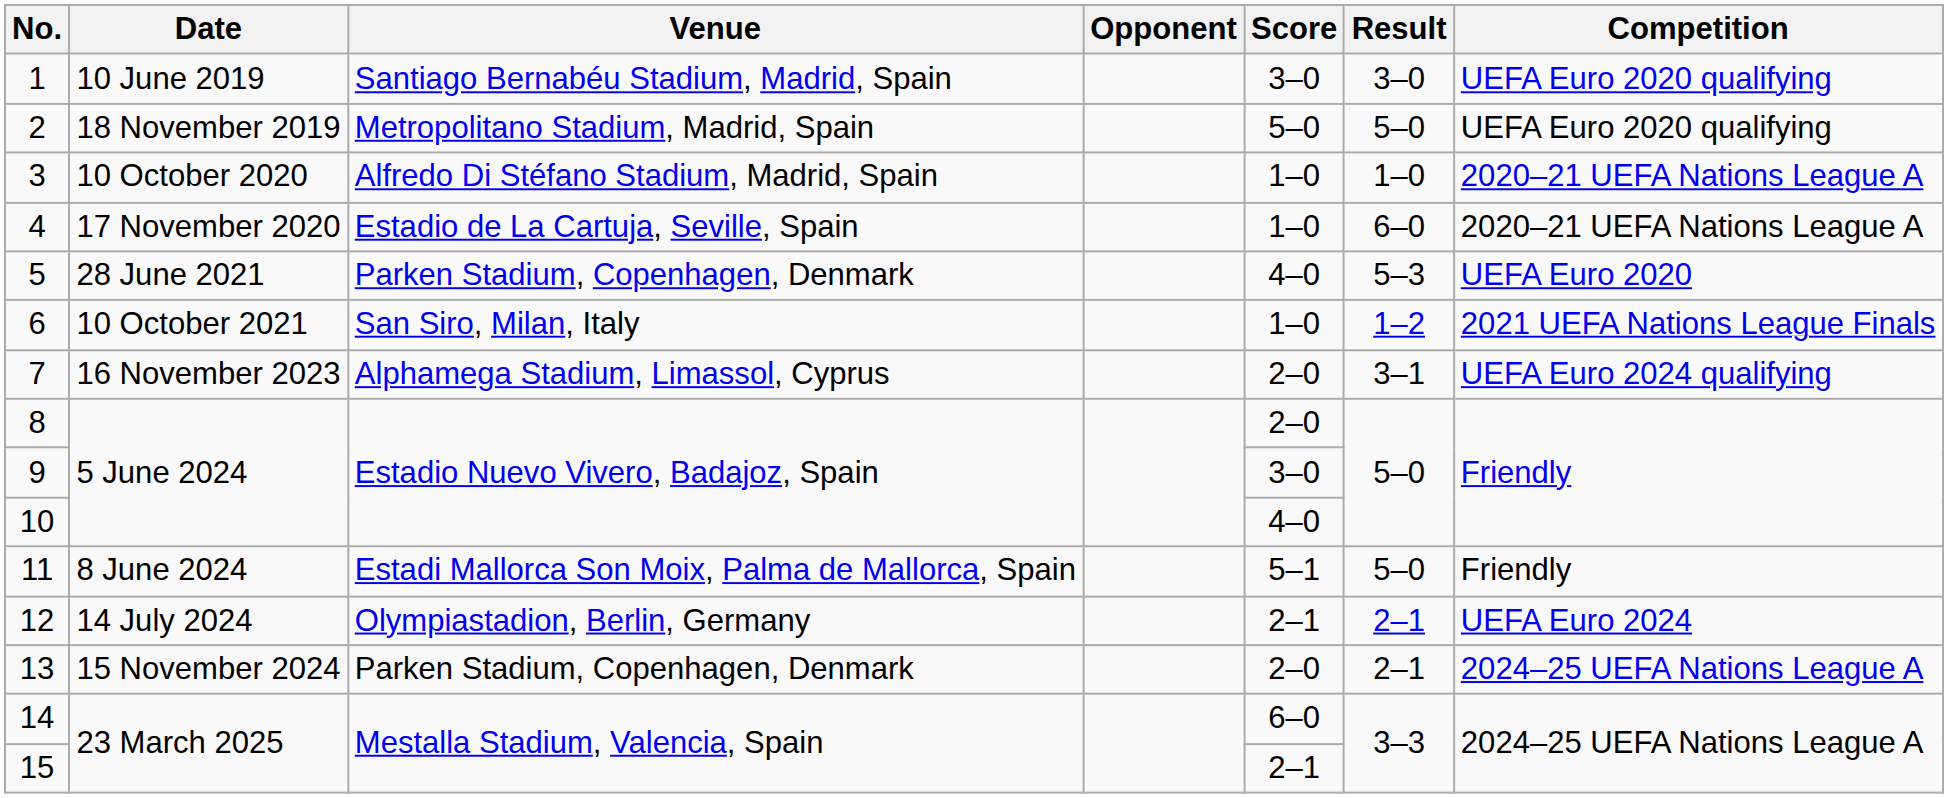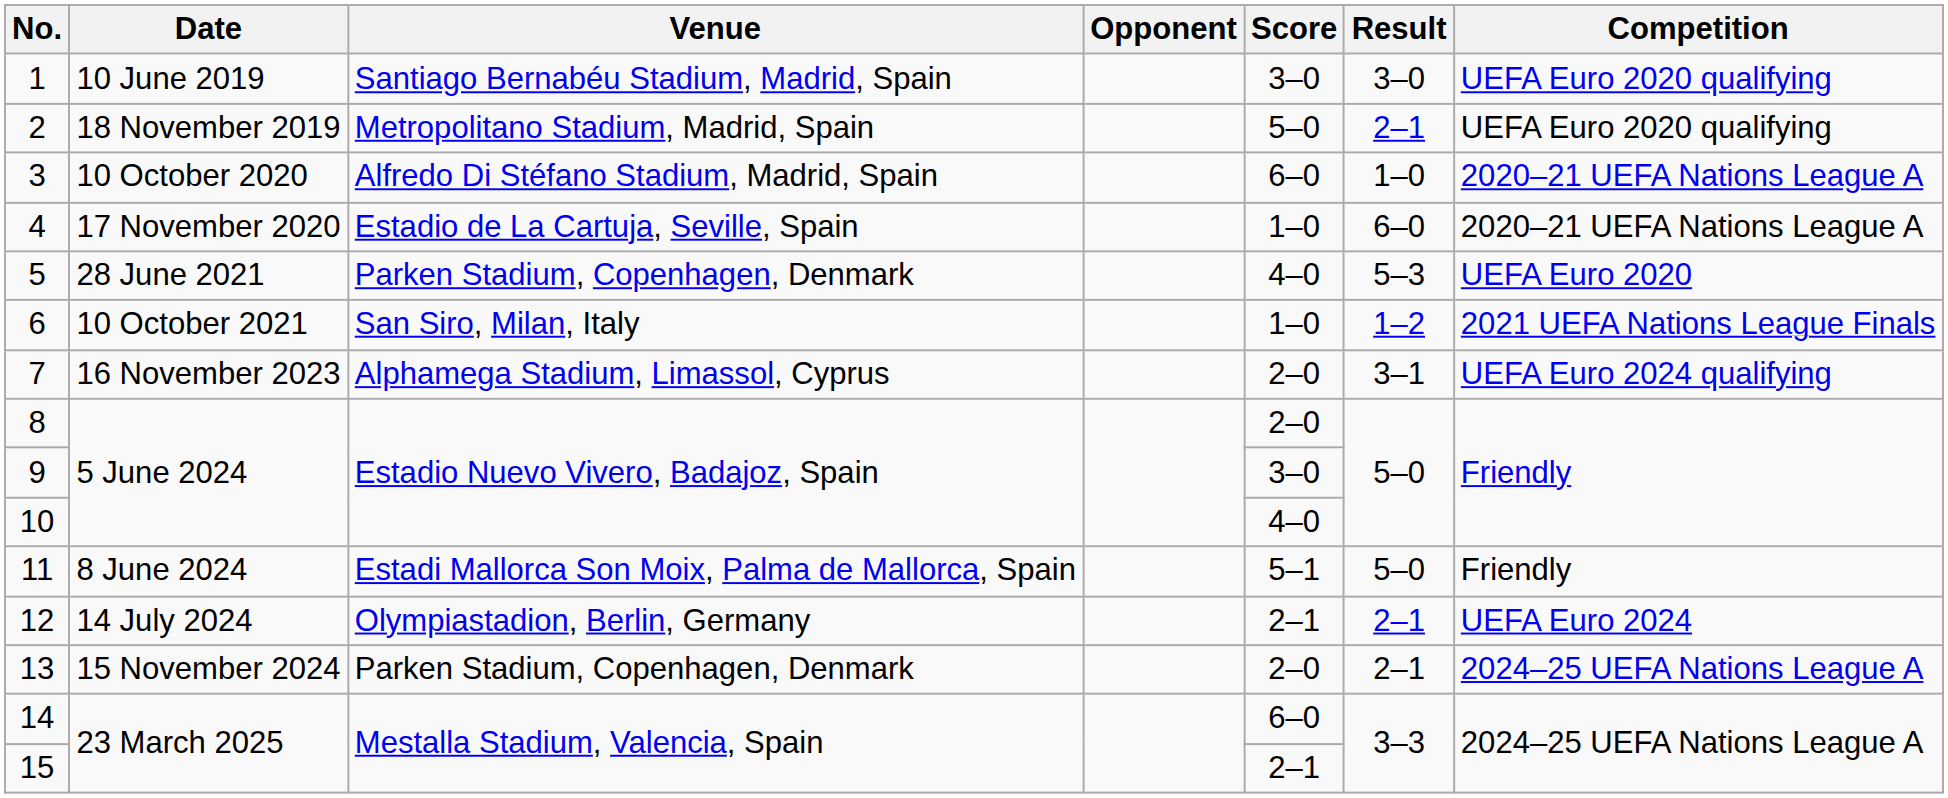 <table class="wikitable sortable">
 <tr>
 <th scope="col">No.</th>
 <th scope="col">Date</th>
 <th scope="col">Venue</th>
 <th scope="col">Opponent</th>
 <th scope="col">Score</th>
 <th scope="col">Result</th>
 <th scope="col">Competition</th>
 </tr>
 <tr>
 <td style="text-align:center">1</td>
 <td>10 June 2019</td>
 <td><a href='#'>Santiago Bernabéu Stadium</a>, <a href='#'>Madrid</a>, Spain</td>
 <td></td>
 <td style="text-align:center">3–0</td>
 <td style="text-align:center">3–0</td>
 <td><a href='#'>UEFA Euro 2020 qualifying</a></td>
 </tr>
 <tr>
 <td style="text-align:center">2</td>
 <td>18 November 2019</td>
 <td><a href='#'>Metropolitano Stadium</a>, Madrid, Spain</td>
 <td></td>
 <td style="text-align:center">5–0</td>
-<td style="text-align:center">5–0</td>
+<td style="text-align:center"><a href='#'>2–1</a></td>
 <td>UEFA Euro 2020 qualifying</td>
 </tr>
 <tr>
 <td style="text-align:center">3</td>
 <td>10 October 2020</td>
 <td><a href='#'>Alfredo Di Stéfano Stadium</a>, Madrid, Spain</td>
 <td></td>
-<td style="text-align:center">1–0</td>
+<td style="text-align:center">6–0</td>
 <td style="text-align:center">1–0</td>
 <td><a href='#'>2020–21 UEFA Nations League A</a></td>
 </tr>
 <tr>
 <td style="text-align:center">4</td>
 <td>17 November 2020</td>
 <td><a href='#'>Estadio de La Cartuja</a>, <a href='#'>Seville</a>, Spain</td>
 <td></td>
 <td style="text-align:center">1–0</td>
 <td style="text-align:center">6–0</td>
 <td>2020–21 UEFA Nations League A</td>
 </tr>
 <tr>
 <td style="text-align:center">5</td>
 <td>28 June 2021</td>
 <td><a href='#'>Parken Stadium</a>, <a href='#'>Copenhagen</a>, Denmark</td>
 <td></td>
 <td style="text-align:center">4–0</td>
 <td style="text-align:center">5–3 </td>
 <td><a href='#'>UEFA Euro 2020</a></td>
 </tr>
 <tr>
 <td style="text-align:center">6</td>
 <td>10 October 2021</td>
 <td><a href='#'>San Siro</a>, <a href='#'>Milan</a>, Italy</td>
 <td></td>
 <td style="text-align:center">1–0</td>
 <td style="text-align:center"><a href='#'>1–2</a></td>
 <td><a href='#'>2021 UEFA Nations League Finals</a></td>
 </tr>
 <tr>
 <td style="text-align:center">7</td>
 <td>16 November 2023</td>
 <td><a href='#'>Alphamega Stadium</a>, <a href='#'>Limassol</a>, Cyprus</td>
 <td></td>
 <td style="text-align:center">2–0</td>
 <td style="text-align:center">3–1</td>
 <td><a href='#'>UEFA Euro 2024 qualifying</a></td>
 </tr>
 <tr>
 <td style="text-align:center">8</td>
 <td rowspan="3">5 June 2024</td>
 <td rowspan="3"><a href='#'>Estadio Nuevo Vivero</a>, <a href='#'>Badajoz</a>, Spain</td>
 <td rowspan="3"></td>
 <td style="text-align:center">2–0</td>
 <td rowspan="3" style="text-align:center">5–0</td>
 <td rowspan="3"><a href='#'>Friendly</a></td>
 </tr>
 <tr>
 <td style="text-align:center">9</td>
 <td style="text-align:center">3–0</td>
 </tr>
 <tr>
 <td style="text-align:center">10</td>
 <td style="text-align:center">4–0</td>
 </tr>
 <tr>
 <td style="text-align:center">11</td>
 <td>8 June 2024</td>
 <td><a href='#'>Estadi Mallorca Son Moix</a>, <a href='#'>Palma de Mallorca</a>, Spain</td>
 <td></td>
 <td style="text-align:center">5–1</td>
 <td style="text-align:center">5–0</td>
 <td>Friendly</td>
 </tr>
 <tr>
 <td style="text-align:center">12</td>
 <td>14 July 2024</td>
 <td><a href='#'>Olympiastadion</a>, <a href='#'>Berlin</a>, Germany</td>
 <td></td>
 <td style="text-align:center">2–1</td>
 <td style="text-align:center"><a href='#'>2–1</a></td>
 <td><a href='#'>UEFA Euro 2024</a></td>
 </tr>
 <tr>
 <td style="text-align:center">13</td>
 <td>15 November 2024</td>
 <td>Parken Stadium, Copenhagen, Denmark</td>
 <td></td>
 <td style="text-align:center">2–0</td>
 <td style="text-align:center">2–1</td>
 <td><a href='#'>2024–25 UEFA Nations League A</a></td>
 </tr>
 <tr>
 <td style="text-align:center">14</td>
 <td rowspan=2>23 March 2025</td>
 <td rowspan=2><a href='#'>Mestalla Stadium</a>, <a href='#'>Valencia</a>, Spain</td>
 <td rowspan=2></td>
 <td style="text-align:center">6–0</td>
 <td style="text-align:center"rowspan=2>3–3 <br></td>
 <td rowspan=2>2024–25 UEFA Nations League A</td>
 </tr>
 <tr>
 <td style="text-align:center">15</td>
 <td style="text-align:center">2–1</td>
 </tr>
 </table>
